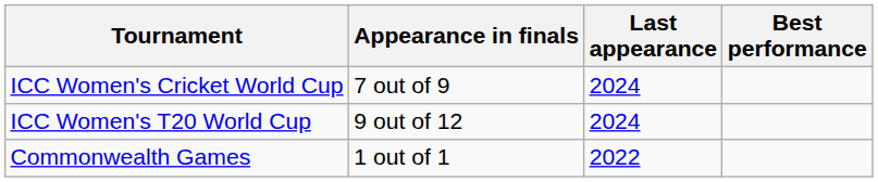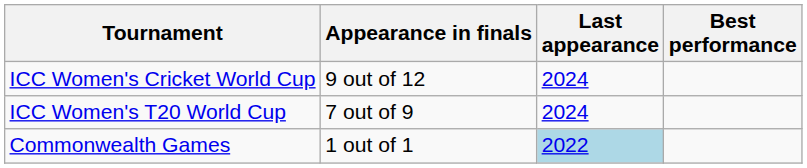 <table class="wikitable sortable" style="text-align:left;">
 <tr>
 <th>Tournament</th>
 <th data-sort-type="number">Appearance in finals</th>
 <th>Last<br>appearance</th>
 <th>Best<br>performance</th>
 </tr>
 <tr>
 <td><a href='#'>ICC Women's Cricket World Cup</a></td>
-<td>7 out of 9</td>
+<td>9 out of 12</td>
 <td><a href='#'>2024</a></td>
 <td></td>
 </tr>
 <tr>
 <td><a href='#'>ICC Women's T20 World Cup</a></td>
-<td>9 out of 12</td>
+<td>7 out of 9</td>
 <td><a href='#'>2024</a></td>
 <td></td>
 </tr>
 <tr>
 <td><a href='#'>Commonwealth Games</a></td>
 <td>1 out of 1</td>
-<td><a href='#'>2022</a></td>
+<td style="background: lightblue;"><a href='#'>2022</a></td>
 <td></td>
 </tr>
 </table>
